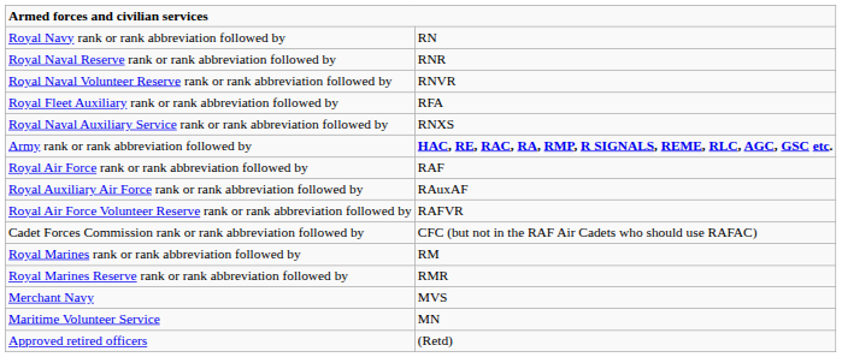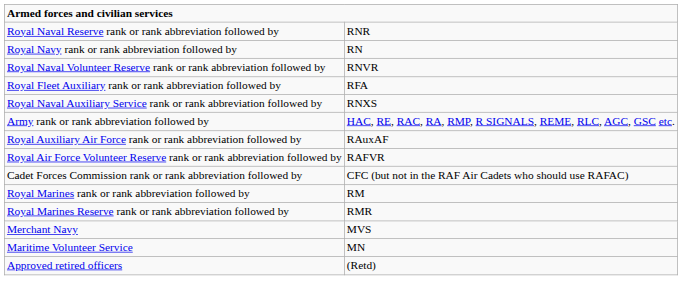 <table class="wikitable">
 <tr>
 <td colspan="2"><strong>Armed forces and civilian services</strong></td>
 </tr>
 <tr>
+<td><a href='#'>Royal Naval Reserve</a> rank or rank abbreviation followed by</td>
+<td>RNR</td>
+</tr>
+<tr>
 <td><a href='#'>Royal Navy</a> rank or rank abbreviation followed by</td>
 <td>RN</td>
-</tr>
-<tr>
-<td><a href='#'>Royal Naval Reserve</a> rank or rank abbreviation followed by</td>
-<td>RNR</td>
 </tr>
 <tr>
 <td><a href='#'>Royal Naval Volunteer Reserve</a> rank or rank abbreviation followed by</td>
 <td>RNVR</td>
 </tr>
 <tr>
 <td><a href='#'>Royal Fleet Auxiliary</a> rank or rank abbreviation followed by</td>
 <td>RFA</td>
 </tr>
 <tr>
 <td><a href='#'>Royal Naval Auxiliary Service</a> rank or rank abbreviation followed by</td>
 <td>RNXS</td>
 </tr>
 <tr>
 <td><a href='#'>Army</a> rank or rank abbreviation followed by</td>
-<td><strong><a href='#'>HAC</a>, <a href='#'>RE</a>, <a href='#'>RAC</a>, <a href='#'>RA</a>, <a href='#'>RMP</a>, <a href='#'>R SIGNALS</a>, <a href='#'>REME</a>, <a href='#'>RLC</a>, <a href='#'>AGC</a>, <a href='#'>GSC</a> <a href='#'>etc</a>.</strong></td>
-</tr>
-<tr>
-<td><a href='#'>Royal Air Force</a> rank or rank abbreviation followed by</td>
-<td>RAF</td>
+<td><a href='#'>HAC</a>, <a href='#'>RE</a>, <a href='#'>RAC</a>, <a href='#'>RA</a>, <a href='#'>RMP</a>, <a href='#'>R SIGNALS</a>, <a href='#'>REME</a>, <a href='#'>RLC</a>, <a href='#'>AGC</a>, <a href='#'>GSC</a> <a href='#'>etc</a>.</td>
 </tr>
 <tr>
 <td><a href='#'>Royal Auxiliary Air Force</a> rank or rank abbreviation followed by</td>
 <td>RAuxAF</td>
 </tr>
 <tr>
 <td><a href='#'>Royal Air Force Volunteer Reserve</a> rank or rank abbreviation followed by</td>
 <td>RAFVR</td>
 </tr>
 <tr>
 <td>Cadet Forces Commission rank or rank abbreviation followed by</td>
 <td>CFC (but not in the RAF Air Cadets who should use RAFAC)</td>
 </tr>
 <tr>
 <td><a href='#'>Royal Marines</a> rank or rank abbreviation followed by</td>
 <td>RM</td>
 </tr>
 <tr>
 <td><a href='#'>Royal Marines Reserve</a> rank or rank abbreviation followed by</td>
 <td>RMR</td>
 </tr>
 <tr>
 <td><a href='#'>Merchant Navy</a></td>
 <td>MVS</td>
 </tr>
 <tr>
 <td><a href='#'>Maritime Volunteer Service</a></td>
 <td>MN</td>
 </tr>
 <tr>
 <td><a href='#'>Approved retired officers</a></td>
 <td>(Retd)</td>
 </tr>
 </table>
